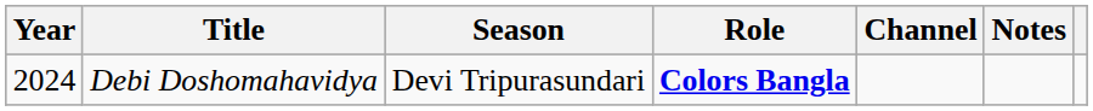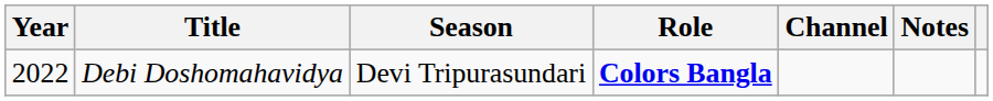 <table class="wikitable plainrowheaders sortable" style="margin-right: 0;">
 <tr>
 <th>Year</th>
 <th>Title</th>
 <th>Season</th>
 <th>Role</th>
 <th>Channel</th>
 <th>Notes</th>
 <th></th>
 </tr>
 <tr>
-<td>2024</td>
+<td>2022</td>
 <td><em>Debi Doshomahavidya</em></td>
 <td>Devi Tripurasundari</td>
 <td><strong><a href='#'>Colors Bangla</a></strong></td>
 <td></td>
 <td></td>
 </tr>
 </table>
